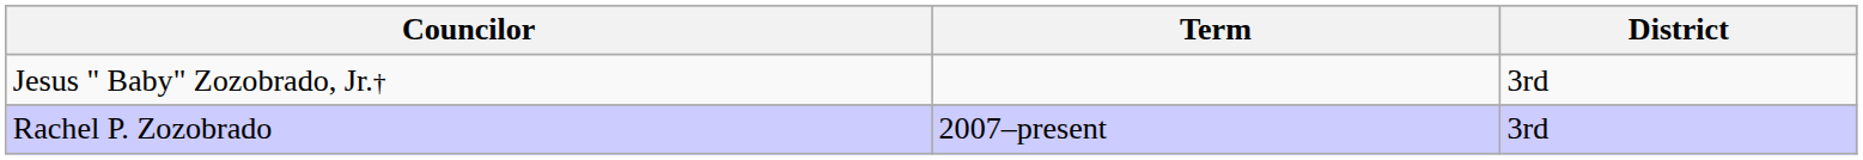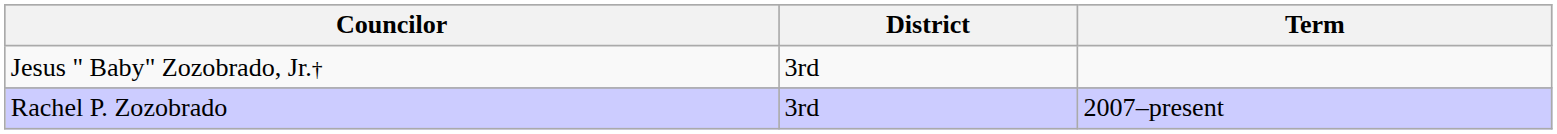 <table class="wikitable" width=60%>
 <tr bgcolor=#cccccc>
 <th width=50%>Councilor</th>
+<th>District</th>
 <th>Term</th>
-<th>District</th>
 </tr>
 <tr>
 <td>Jesus " Baby" Zozobrado, Jr.<small>†</small></td>
+<td>3rd</td>
 <td></td>
-<td>3rd</td>
 </tr>
 <tr style="background:#ccccff">
 <td>Rachel P. Zozobrado</td>
+<td>3rd</td>
 <td>2007–present</td>
-<td>3rd</td>
 </tr>
 </table>
